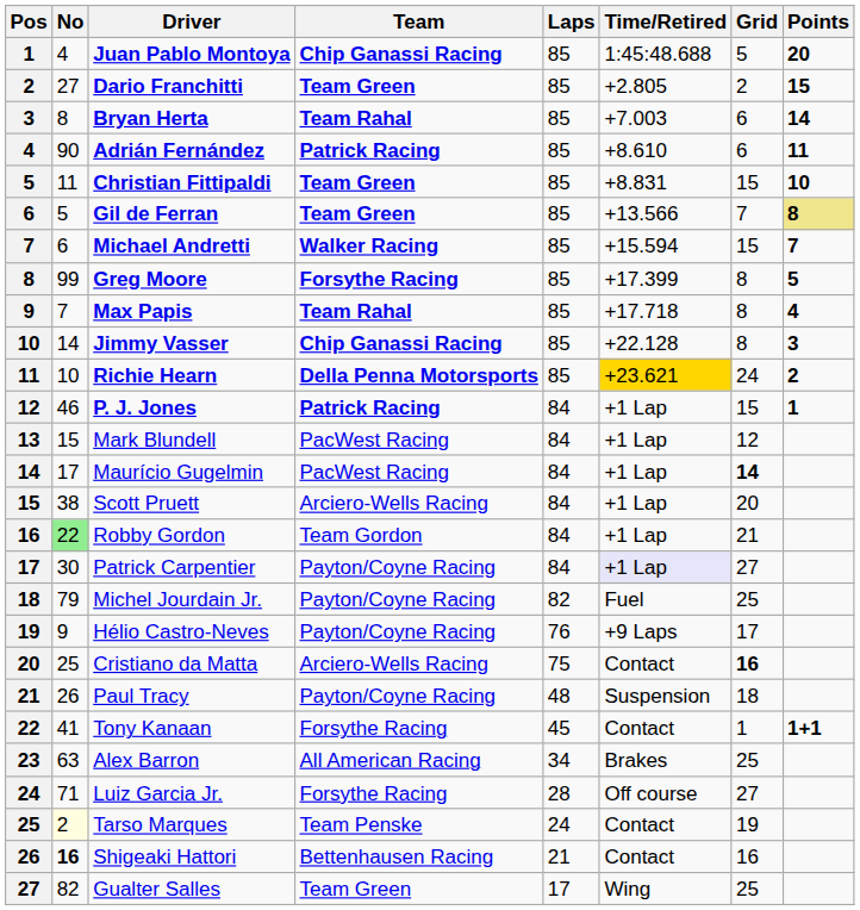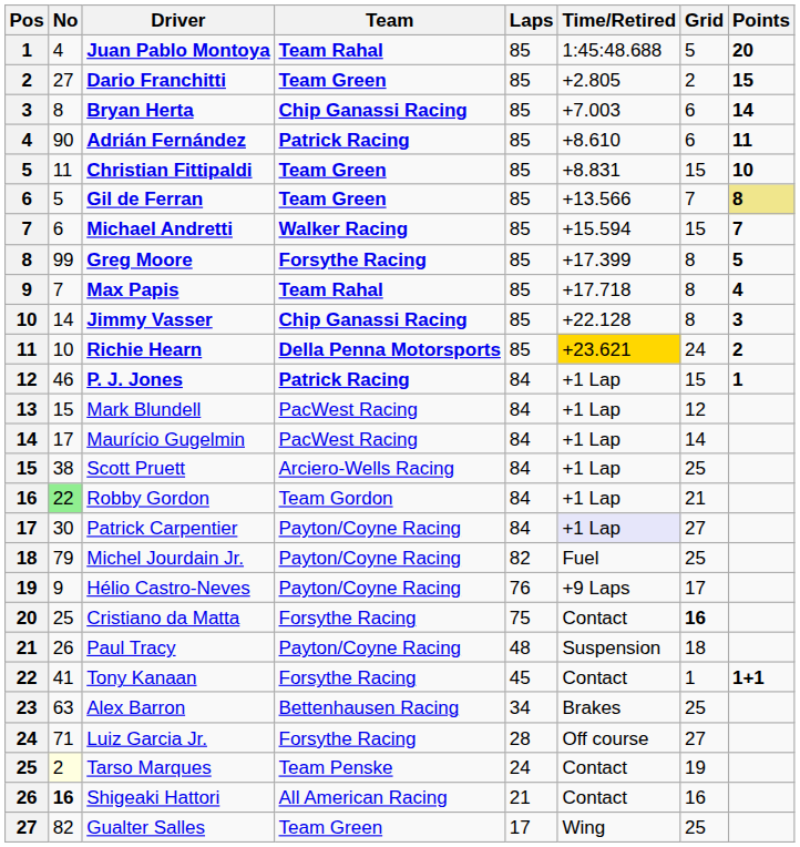 <table class="wikitable" style="font-size:95%;">
 <tr>
 <th>Pos</th>
 <th>No</th>
 <th>Driver</th>
 <th>Team</th>
 <th>Laps</th>
 <th>Time/Retired</th>
 <th>Grid</th>
 <th>Points</th>
 </tr>
 <tr>
 <th>1</th>
 <td>4</td>
 <td> <strong><a href='#'>Juan Pablo Montoya</a></strong></td>
-<td><strong><a href='#'>Chip Ganassi Racing</a></strong></td>
+<td><strong><a href='#'>Team Rahal</a></strong></td>
 <td>85</td>
 <td>1:45:48.688</td>
 <td>5</td>
 <td><strong>20</strong></td>
 </tr>
 <tr>
 <th>2</th>
 <td>27</td>
 <td> <strong><a href='#'>Dario Franchitti</a></strong></td>
 <td><strong><a href='#'>Team Green</a></strong></td>
 <td>85</td>
 <td>+2.805</td>
 <td>2</td>
 <td><strong>15</strong></td>
 </tr>
 <tr>
 <th>3</th>
 <td>8</td>
 <td> <strong><a href='#'>Bryan Herta</a></strong></td>
-<td><strong><a href='#'>Team Rahal</a></strong></td>
+<td><strong><a href='#'>Chip Ganassi Racing</a></strong></td>
 <td>85</td>
 <td>+7.003</td>
 <td>6</td>
 <td><strong>14</strong></td>
 </tr>
 <tr>
 <th>4</th>
 <td>90</td>
 <td> <strong><a href='#'>Adrián Fernández</a></strong></td>
 <td><strong><a href='#'>Patrick Racing</a></strong></td>
 <td>85</td>
 <td>+8.610</td>
 <td>6</td>
 <td><strong>11</strong></td>
 </tr>
 <tr>
 <th>5</th>
 <td>11</td>
 <td> <strong><a href='#'>Christian Fittipaldi</a></strong></td>
 <td><strong><a href='#'>Team Green</a></strong></td>
 <td>85</td>
 <td>+8.831</td>
 <td>15</td>
 <td><strong>10</strong></td>
 </tr>
 <tr>
 <th>6</th>
 <td>5</td>
 <td> <strong><a href='#'>Gil de Ferran</a></strong></td>
 <td><strong><a href='#'>Team Green</a></strong></td>
 <td>85</td>
 <td>+13.566</td>
 <td>7</td>
 <td style="background: khaki;"><strong>8</strong></td>
 </tr>
 <tr>
 <th>7</th>
 <td>6</td>
 <td> <strong><a href='#'>Michael Andretti</a></strong></td>
 <td><strong><a href='#'>Walker Racing</a></strong></td>
 <td>85</td>
 <td>+15.594</td>
 <td>15</td>
 <td><strong>7</strong></td>
 </tr>
 <tr>
 <th>8</th>
 <td>99</td>
 <td> <strong><a href='#'>Greg Moore</a></strong></td>
 <td><strong><a href='#'>Forsythe Racing</a></strong></td>
 <td>85</td>
 <td>+17.399</td>
 <td>8</td>
 <td><strong>5</strong></td>
 </tr>
 <tr>
 <th>9</th>
 <td>7</td>
 <td> <strong><a href='#'>Max Papis</a></strong></td>
 <td><strong><a href='#'>Team Rahal</a></strong></td>
 <td>85</td>
 <td>+17.718</td>
 <td>8</td>
 <td><strong>4</strong></td>
 </tr>
 <tr>
 <th>10</th>
 <td>14</td>
 <td> <strong><a href='#'>Jimmy Vasser</a></strong></td>
 <td><strong><a href='#'>Chip Ganassi Racing</a></strong></td>
 <td>85</td>
 <td>+22.128</td>
 <td>8</td>
 <td><strong>3</strong></td>
 </tr>
 <tr>
 <th>11</th>
 <td>10</td>
 <td> <strong><a href='#'>Richie Hearn</a></strong></td>
 <td><strong><a href='#'>Della Penna Motorsports</a></strong></td>
 <td>85</td>
 <td style="background: gold;">+23.621</td>
 <td>24</td>
 <td><strong>2</strong></td>
 </tr>
 <tr>
 <th>12</th>
 <td>46</td>
 <td> <strong><a href='#'>P. J. Jones</a></strong></td>
 <td><strong><a href='#'>Patrick Racing</a></strong></td>
 <td>84</td>
 <td>+1 Lap</td>
 <td>15</td>
 <td><strong>1</strong></td>
 </tr>
 <tr>
 <th>13</th>
 <td>15</td>
 <td> <a href='#'>Mark Blundell</a></td>
 <td><a href='#'>PacWest Racing</a></td>
 <td>84</td>
 <td>+1 Lap</td>
 <td>12</td>
 <td></td>
 </tr>
 <tr>
 <th>14</th>
 <td>17</td>
 <td> <a href='#'>Maurício Gugelmin</a></td>
 <td><a href='#'>PacWest Racing</a></td>
 <td>84</td>
 <td>+1 Lap</td>
-<td><strong>14</strong></td>
+<td>14</td>
 <td></td>
 </tr>
 <tr>
 <th>15</th>
 <td>38</td>
 <td> <a href='#'>Scott Pruett</a></td>
 <td><a href='#'>Arciero-Wells Racing</a></td>
 <td>84</td>
 <td>+1 Lap</td>
-<td>20</td>
+<td>25</td>
 <td></td>
 </tr>
 <tr>
 <th>16</th>
 <td style="background: lightgreen;">22</td>
 <td> <a href='#'>Robby Gordon</a></td>
 <td><a href='#'>Team Gordon</a></td>
 <td>84</td>
 <td>+1 Lap</td>
 <td>21</td>
 <td></td>
 </tr>
 <tr>
 <th>17</th>
 <td>30</td>
 <td> <a href='#'>Patrick Carpentier</a></td>
 <td><a href='#'>Payton/Coyne Racing</a></td>
 <td>84</td>
 <td style="background: lavender;">+1 Lap</td>
 <td>27</td>
 <td></td>
 </tr>
 <tr>
 <th>18</th>
 <td>79</td>
 <td> <a href='#'>Michel Jourdain Jr.</a></td>
 <td><a href='#'>Payton/Coyne Racing</a></td>
 <td>82</td>
 <td>Fuel</td>
 <td>25</td>
 <td></td>
 </tr>
 <tr>
 <th>19</th>
 <td>9</td>
 <td> <a href='#'>Hélio Castro-Neves</a></td>
 <td><a href='#'>Payton/Coyne Racing</a></td>
 <td>76</td>
 <td>+9 Laps</td>
 <td>17</td>
 <td></td>
 </tr>
 <tr>
 <th>20</th>
 <td>25</td>
 <td> <a href='#'>Cristiano da Matta</a></td>
-<td><a href='#'>Arciero-Wells Racing</a></td>
+<td><a href='#'>Forsythe Racing</a></td>
 <td>75</td>
 <td>Contact</td>
 <td><strong>16</strong></td>
 <td></td>
 </tr>
 <tr>
 <th>21</th>
 <td>26</td>
 <td> <a href='#'>Paul Tracy</a></td>
 <td><a href='#'>Payton/Coyne Racing</a></td>
 <td>48</td>
 <td>Suspension</td>
 <td>18</td>
 <td></td>
 </tr>
 <tr>
 <th>22</th>
 <td>41</td>
 <td> <a href='#'>Tony Kanaan</a></td>
 <td><a href='#'>Forsythe Racing</a></td>
 <td>45</td>
 <td>Contact</td>
 <td>1</td>
 <td><strong>1+1</strong></td>
 </tr>
 <tr>
 <th>23</th>
 <td>63</td>
 <td> <a href='#'>Alex Barron</a></td>
-<td><a href='#'>All American Racing</a></td>
+<td><a href='#'>Bettenhausen Racing</a></td>
 <td>34</td>
 <td>Brakes</td>
 <td>25</td>
 <td></td>
 </tr>
 <tr>
 <th>24</th>
 <td>71</td>
 <td> <a href='#'>Luiz Garcia Jr.</a></td>
 <td><a href='#'>Forsythe Racing</a></td>
 <td>28</td>
 <td>Off course</td>
 <td>27</td>
 <td></td>
 </tr>
 <tr>
 <th>25</th>
 <td style="background: lightyellow;">2</td>
 <td> <a href='#'>Tarso Marques</a></td>
 <td><a href='#'>Team Penske</a></td>
 <td>24</td>
 <td>Contact</td>
 <td>19</td>
 <td></td>
 </tr>
 <tr>
 <th>26</th>
 <td><strong>16</strong></td>
 <td> <a href='#'>Shigeaki Hattori</a></td>
-<td><a href='#'>Bettenhausen Racing</a></td>
+<td><a href='#'>All American Racing</a></td>
 <td>21</td>
 <td>Contact</td>
 <td>16</td>
 <td></td>
 </tr>
 <tr>
 <th>27</th>
 <td>82</td>
 <td> <a href='#'>Gualter Salles</a></td>
 <td><a href='#'>Team Green</a></td>
 <td>17</td>
 <td>Wing</td>
 <td>25</td>
 <td></td>
 </tr>
 </table>
